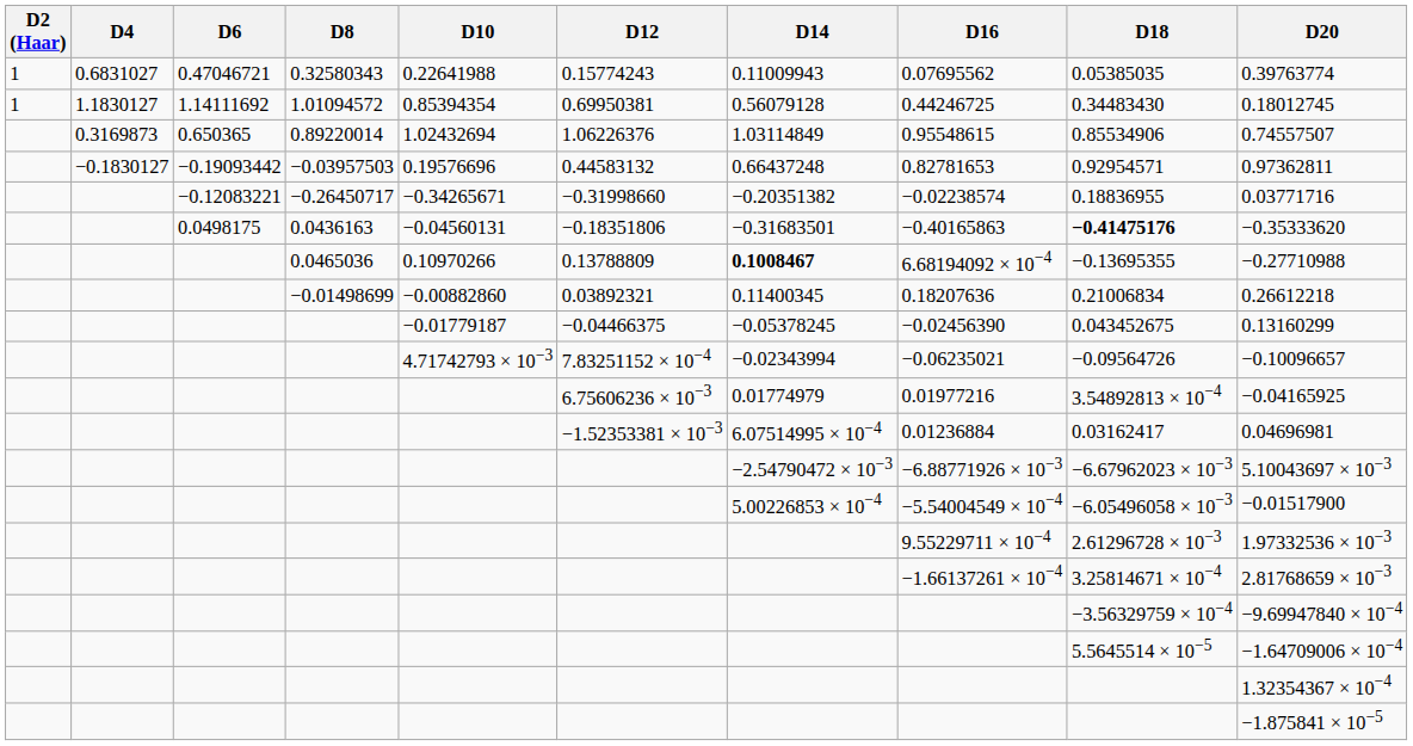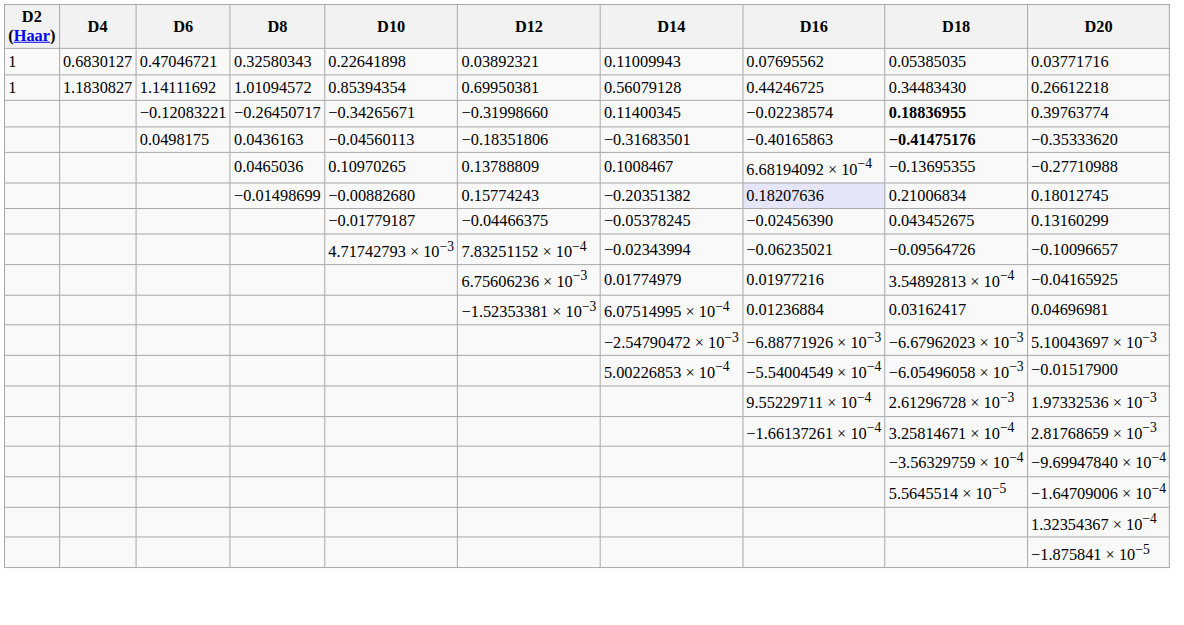 <table class="wikitable">
 <tr>
 <th>D2 (<a href='#'>Haar</a>)</th>
 <th>D4</th>
 <th>D6</th>
 <th>D8</th>
 <th>D10</th>
 <th>D12</th>
 <th>D14</th>
 <th>D16</th>
 <th>D18</th>
 <th>D20</th>
 </tr>
 <tr --->
 <td>1</td>
-<td>0.6831027</td>
+<td>0.6830127</td>
 <td>0.47046721</td>
 <td>0.32580343</td>
-<td>0.22641988</td>
-<td>0.15774243</td>
+<td>0.22641898</td>
+<td>0.03892321</td>
 <td>0.11009943</td>
 <td>0.07695562</td>
 <td>0.05385035</td>
-<td>0.39763774</td>
+<td>0.03771716</td>
 </tr>
 <tr --->
 <td>1</td>
-<td>1.1830127</td>
+<td>1.1830827</td>
 <td>1.14111692</td>
 <td>1.01094572</td>
 <td>0.85394354</td>
 <td>0.69950381</td>
 <td>0.56079128</td>
 <td>0.44246725</td>
 <td>0.34483430</td>
-<td>0.18012745</td>
-</tr>
-<tr --->
-<td></td>
-<td>0.3169873</td>
-<td>0.650365</td>
-<td>0.89220014</td>
-<td>1.02432694</td>
-<td>1.06226376</td>
-<td>1.03114849</td>
-<td>0.95548615</td>
-<td>0.85534906</td>
-<td>0.74557507</td>
-</tr>
-<tr --->
-<td></td>
-<td>−0.1830127</td>
-<td>−0.19093442</td>
-<td>−0.03957503</td>
-<td>0.19576696</td>
-<td>0.44583132</td>
-<td>0.66437248</td>
-<td>0.82781653</td>
-<td>0.92954571</td>
-<td>0.97362811</td>
+<td>0.26612218</td>
 </tr>
 <tr --->
 <td></td>
 <td></td>
 <td>−0.12083221</td>
 <td>−0.26450717</td>
 <td>−0.34265671</td>
 <td>−0.31998660</td>
-<td>−0.20351382</td>
+<td>0.11400345</td>
 <td>−0.02238574</td>
-<td>0.18836955</td>
-<td>0.03771716</td>
+<td><strong>0.18836955</strong></td>
+<td>0.39763774</td>
 </tr>
 <tr --->
 <td></td>
 <td></td>
 <td>0.0498175</td>
 <td>0.0436163</td>
-<td>−0.04560131</td>
+<td>−0.04560113</td>
 <td>−0.18351806</td>
 <td>−0.31683501</td>
 <td>−0.40165863</td>
 <td><strong>−0.41475176</strong></td>
 <td>−0.35333620</td>
 </tr>
 <tr --->
 <td></td>
 <td></td>
 <td></td>
 <td>0.0465036</td>
-<td>0.10970266</td>
+<td>0.10970265</td>
 <td>0.13788809</td>
-<td><strong>0.1008467</strong></td>
+<td>0.1008467</td>
 <td>6.68194092 × 10<sup>−4</sup></td>
 <td>−0.13695355</td>
 <td>−0.27710988</td>
 </tr>
 <tr --->
 <td></td>
 <td></td>
 <td></td>
 <td>−0.01498699</td>
-<td>−0.00882860</td>
-<td>0.03892321</td>
-<td>0.11400345</td>
-<td>0.18207636</td>
+<td>−0.00882680</td>
+<td>0.15774243</td>
+<td>−0.20351382</td>
+<td style="background: lavender;">0.18207636</td>
 <td>0.21006834</td>
-<td>0.26612218</td>
+<td>0.18012745</td>
 </tr>
 <tr --->
 <td></td>
 <td></td>
 <td></td>
 <td></td>
 <td>−0.01779187</td>
 <td>−0.04466375</td>
 <td>−0.05378245</td>
 <td>−0.02456390</td>
 <td>0.043452675</td>
 <td>0.13160299</td>
 </tr>
 <tr --->
 <td></td>
 <td></td>
 <td></td>
 <td></td>
 <td>4.71742793 × 10<sup>−3</sup></td>
 <td>7.83251152 × 10<sup>−4</sup></td>
 <td>−0.02343994</td>
 <td>−0.06235021</td>
 <td>−0.09564726</td>
 <td>−0.10096657</td>
 </tr>
 <tr --->
 <td></td>
 <td></td>
 <td></td>
 <td></td>
 <td></td>
 <td>6.75606236 × 10<sup>−3</sup></td>
 <td>0.01774979</td>
 <td>0.01977216</td>
 <td>3.54892813 × 10<sup>−4</sup></td>
 <td>−0.04165925</td>
 </tr>
 <tr --->
 <td></td>
 <td></td>
 <td></td>
 <td></td>
 <td></td>
 <td>−1.52353381 × 10<sup>−3</sup></td>
 <td>6.07514995 × 10<sup>−4</sup></td>
 <td>0.01236884</td>
 <td>0.03162417</td>
 <td>0.04696981</td>
 </tr>
 <tr --->
 <td></td>
 <td></td>
 <td></td>
 <td></td>
 <td></td>
 <td></td>
 <td>−2.54790472 × 10<sup>−3</sup></td>
 <td>−6.88771926 × 10<sup>−3</sup></td>
 <td>−6.67962023 × 10<sup>−3</sup></td>
 <td>5.10043697 × 10<sup>−3</sup></td>
 </tr>
 <tr --->
 <td></td>
 <td></td>
 <td></td>
 <td></td>
 <td></td>
 <td></td>
 <td>5.00226853 × 10<sup>−4</sup></td>
 <td>−5.54004549 × 10<sup>−4</sup></td>
 <td>−6.05496058 × 10<sup>−3</sup></td>
 <td>−0.01517900</td>
 </tr>
 <tr --->
 <td></td>
 <td></td>
 <td></td>
 <td></td>
 <td></td>
 <td></td>
 <td></td>
 <td>9.55229711 × 10<sup>−4</sup></td>
 <td>2.61296728 × 10<sup>−3</sup></td>
 <td>1.97332536 × 10<sup>−3</sup></td>
 </tr>
 <tr --->
 <td></td>
 <td></td>
 <td></td>
 <td></td>
 <td></td>
 <td></td>
 <td></td>
 <td>−1.66137261 × 10<sup>−4</sup></td>
 <td>3.25814671 × 10<sup>−4</sup></td>
 <td>2.81768659 × 10<sup>−3</sup></td>
 </tr>
 <tr --->
 <td></td>
 <td></td>
 <td></td>
 <td></td>
 <td></td>
 <td></td>
 <td></td>
 <td></td>
 <td>−3.56329759 × 10<sup>−4</sup></td>
 <td>−9.69947840 × 10<sup>−4</sup></td>
 </tr>
 <tr --->
 <td></td>
 <td></td>
 <td></td>
 <td></td>
 <td></td>
 <td></td>
 <td></td>
 <td></td>
 <td>5.5645514 × 10<sup>−5</sup></td>
 <td>−1.64709006 × 10<sup>−4</sup></td>
 </tr>
 <tr --->
 <td></td>
 <td></td>
 <td></td>
 <td></td>
 <td></td>
 <td></td>
 <td></td>
 <td></td>
 <td></td>
 <td>1.32354367 × 10<sup>−4</sup></td>
 </tr>
 <tr --->
 <td></td>
 <td></td>
 <td></td>
 <td></td>
 <td></td>
 <td></td>
 <td></td>
 <td></td>
 <td></td>
 <td>−1.875841 × 10<sup>−5</sup></td>
 </tr>
 </table>
